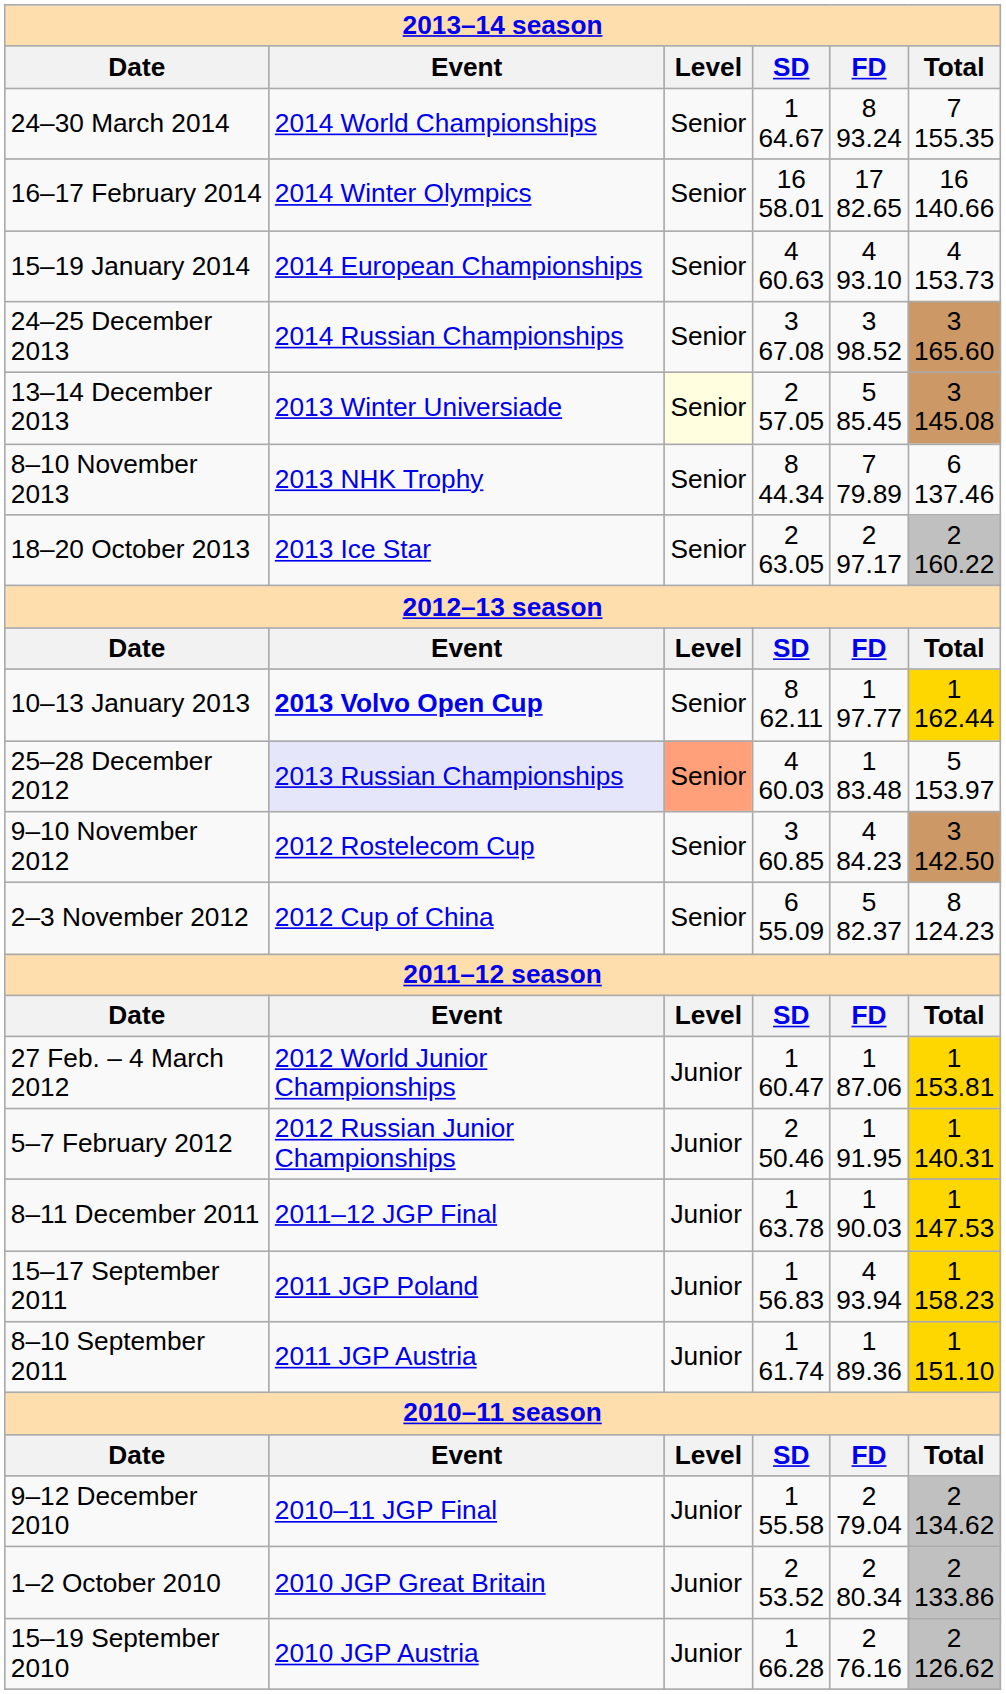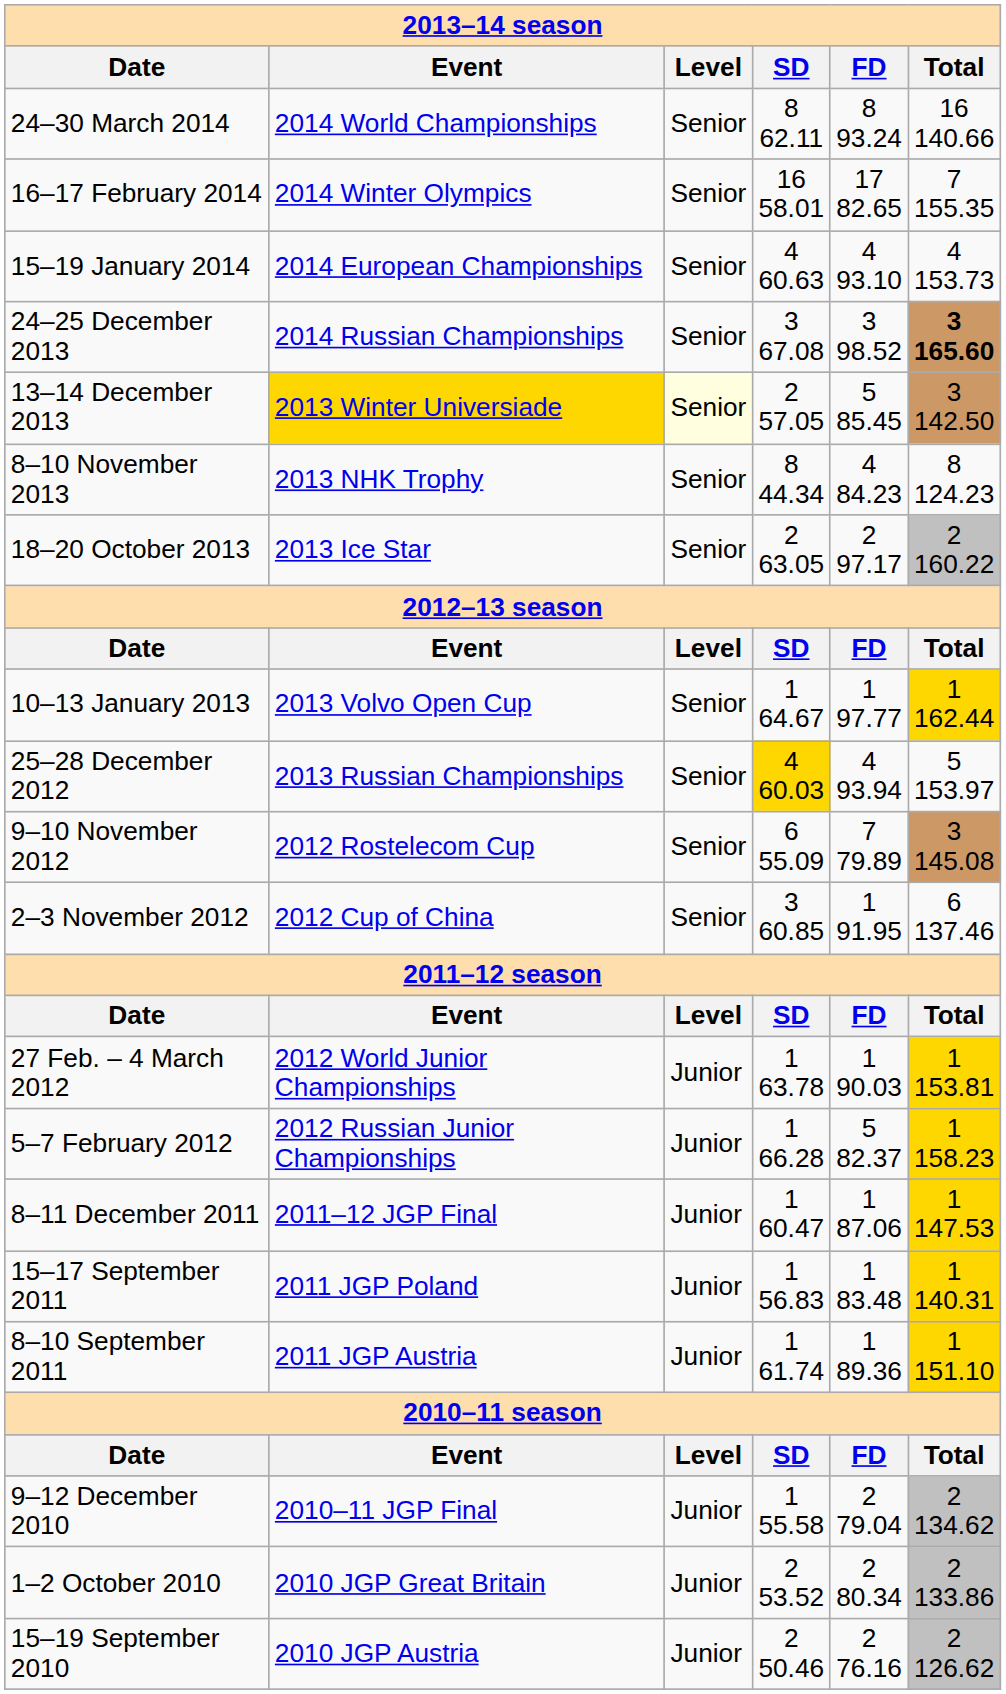 <table class="wikitable">
 <tr>
 <th style="background-color: #ffdead; " colspan=7 align=center><a href='#'>2013–14 season</a></th>
 </tr>
 <tr>
 <th>Date</th>
 <th>Event</th>
 <th>Level</th>
 <th><a href='#'>SD</a></th>
 <th><a href='#'>FD</a></th>
 <th>Total</th>
 </tr>
 <tr>
 <td>24–30 March 2014</td>
 <td><a href='#'>2014 World Championships</a></td>
 <td>Senior</td>
-<td align=center>1 <br> 64.67</td>
+<td align=center>8 <br> 62.11</td>
 <td align=center>8 <br> 93.24</td>
-<td align=center>7 <br> 155.35</td>
+<td align=center>16 <br> 140.66</td>
 </tr>
 <tr>
 <td>16–17 February 2014</td>
 <td><a href='#'>2014 Winter Olympics</a></td>
 <td>Senior</td>
 <td align=center>16 <br> 58.01</td>
 <td align=center>17 <br> 82.65</td>
-<td align=center>16 <br> 140.66</td>
+<td align=center>7 <br> 155.35</td>
 </tr>
 <tr>
 <td>15–19 January 2014</td>
 <td><a href='#'>2014 European Championships</a></td>
 <td>Senior</td>
 <td align=center>4 <br> 60.63</td>
 <td align=center>4 <br> 93.10</td>
 <td align=center>4 <br> 153.73</td>
 </tr>
 <tr>
 <td>24–25 December 2013</td>
 <td><a href='#'>2014 Russian Championships</a></td>
 <td>Senior</td>
 <td align=center>3 <br> 67.08</td>
 <td align=center>3 <br> 98.52</td>
-<td align=center bgcolor=cc9966>3 <br> 165.60</td>
+<td align=center bgcolor=cc9966><strong>3 <br> 165.60</strong></td>
 </tr>
 <tr>
 <td>13–14 December 2013</td>
-<td><a href='#'>2013 Winter Universiade</a></td>
+<td style="background: gold;"><a href='#'>2013 Winter Universiade</a></td>
 <td style="background: lightyellow;">Senior</td>
 <td align=center>2 <br> 57.05</td>
 <td align=center>5 <br> 85.45</td>
-<td align=center bgcolor=cc9966>3 <br> 145.08</td>
+<td align=center bgcolor=cc9966>3 <br> 142.50</td>
 </tr>
 <tr>
 <td>8–10 November 2013</td>
 <td><a href='#'>2013 NHK Trophy</a></td>
 <td>Senior</td>
 <td align=center>8 <br> 44.34</td>
-<td align=center>7 <br> 79.89</td>
-<td align=center>6 <br> 137.46</td>
+<td align=center>4 <br> 84.23</td>
+<td align=center>8 <br> 124.23</td>
 </tr>
 <tr>
 <td>18–20 October 2013</td>
 <td><a href='#'>2013 Ice Star</a></td>
 <td>Senior</td>
 <td align=center>2 <br> 63.05</td>
 <td align=center>2 <br> 97.17</td>
 <td align=center bgcolor=silver>2 <br> 160.22</td>
 </tr>
 <tr>
 <th style="background-color: #ffdead; " colspan=7 align=center><a href='#'>2012–13 season</a></th>
 </tr>
 <tr>
 <th>Date</th>
 <th>Event</th>
 <th>Level</th>
 <th><a href='#'>SD</a></th>
 <th><a href='#'>FD</a></th>
 <th>Total</th>
 </tr>
 <tr>
 <td>10–13 January 2013</td>
-<td><strong><a href='#'>2013 Volvo Open Cup</a></strong></td>
+<td><a href='#'>2013 Volvo Open Cup</a></td>
 <td>Senior</td>
-<td align=center>8 <br> 62.11</td>
+<td align=center>1 <br> 64.67</td>
 <td align=center>1 <br> 97.77</td>
 <td align=center bgcolor=gold>1 <br> 162.44</td>
 </tr>
 <tr>
 <td>25–28 December 2012</td>
-<td style="background: lavender;"><a href='#'>2013 Russian Championships</a></td>
-<td style="background: lightsalmon;">Senior</td>
-<td align=center>4 <br> 60.03</td>
-<td align=center>1 <br> 83.48</td>
+<td><a href='#'>2013 Russian Championships</a></td>
+<td>Senior</td>
+<td align=center style="background: gold;">4 <br> 60.03</td>
+<td align=center>4 <br> 93.94</td>
 <td align=center>5 <br> 153.97</td>
 </tr>
 <tr>
 <td>9–10 November 2012</td>
 <td><a href='#'>2012 Rostelecom Cup</a></td>
 <td>Senior</td>
-<td align=center>3 <br> 60.85</td>
-<td align=center>4 <br> 84.23</td>
-<td align=center bgcolor=cc9966>3 <br> 142.50</td>
+<td align=center>6 <br> 55.09</td>
+<td align=center>7 <br> 79.89</td>
+<td align=center bgcolor=cc9966>3 <br> 145.08</td>
 </tr>
 <tr>
 <td>2–3 November 2012</td>
 <td><a href='#'>2012 Cup of China</a></td>
 <td>Senior</td>
-<td align=center>6 <br> 55.09</td>
-<td align=center>5 <br> 82.37</td>
-<td align=center>8 <br> 124.23</td>
+<td align=center>3 <br> 60.85</td>
+<td align=center>1 <br> 91.95</td>
+<td align=center>6 <br> 137.46</td>
 </tr>
 <tr>
 <th style="background-color: #ffdead; " colspan=7 align=center><a href='#'>2011–12 season</a></th>
 </tr>
 <tr>
 <th>Date</th>
 <th>Event</th>
 <th>Level</th>
 <th><a href='#'>SD</a></th>
 <th><a href='#'>FD</a></th>
 <th>Total</th>
 </tr>
 <tr>
 <td>27 Feb. – 4 March 2012</td>
 <td><a href='#'>2012 World Junior Championships</a></td>
 <td>Junior</td>
-<td align=center>1 <br> 60.47</td>
-<td align=center>1 <br> 87.06</td>
+<td align=center>1 <br> 63.78</td>
+<td align=center>1 <br> 90.03</td>
 <td align=center bgcolor=gold>1 <br> 153.81</td>
 </tr>
 <tr>
 <td>5–7 February 2012</td>
 <td><a href='#'>2012 Russian Junior Championships</a></td>
 <td>Junior</td>
-<td align=center>2 <br> 50.46</td>
-<td align=center>1 <br> 91.95</td>
-<td align=center bgcolor=gold>1 <br> 140.31</td>
+<td align=center>1 <br> 66.28</td>
+<td align=center>5 <br> 82.37</td>
+<td align=center bgcolor=gold>1 <br> 158.23</td>
 </tr>
 <tr>
 <td>8–11 December 2011</td>
 <td><a href='#'>2011–12 JGP Final</a></td>
 <td>Junior</td>
-<td align=center>1 <br> 63.78</td>
-<td align=center>1 <br> 90.03</td>
+<td align=center>1 <br> 60.47</td>
+<td align=center>1 <br> 87.06</td>
 <td align=center bgcolor=gold>1 <br> 147.53</td>
 </tr>
 <tr>
 <td>15–17 September 2011</td>
 <td><a href='#'>2011 JGP Poland</a></td>
 <td>Junior</td>
 <td align=center>1 <br> 56.83</td>
-<td align=center>4 <br> 93.94</td>
-<td align=center bgcolor=gold>1 <br> 158.23</td>
+<td align=center>1 <br> 83.48</td>
+<td align=center bgcolor=gold>1 <br> 140.31</td>
 </tr>
 <tr>
 <td>8–10 September 2011</td>
 <td><a href='#'>2011 JGP Austria</a></td>
 <td>Junior</td>
 <td align=center>1 <br> 61.74</td>
 <td align=center>1 <br> 89.36</td>
 <td align=center bgcolor=gold>1 <br> 151.10</td>
 </tr>
 <tr>
 <th style="background-color: #ffdead; " colspan=7 align=center><a href='#'>2010–11 season</a></th>
 </tr>
 <tr>
 <th>Date</th>
 <th>Event</th>
 <th>Level</th>
 <th><a href='#'>SD</a></th>
 <th><a href='#'>FD</a></th>
 <th>Total</th>
 </tr>
 <tr>
 <td>9–12 December 2010</td>
 <td><a href='#'>2010–11 JGP Final</a></td>
 <td>Junior</td>
 <td align=center>1 <br> 55.58</td>
 <td align=center>2 <br> 79.04</td>
 <td align=center bgcolor=silver>2 <br> 134.62</td>
 </tr>
 <tr>
 <td>1–2 October 2010</td>
 <td><a href='#'>2010 JGP Great Britain</a></td>
 <td>Junior</td>
 <td align=center>2 <br> 53.52</td>
 <td align=center>2 <br> 80.34</td>
 <td align=center bgcolor=silver>2 <br> 133.86</td>
 </tr>
 <tr>
 <td>15–19 September 2010</td>
 <td><a href='#'>2010 JGP Austria</a></td>
 <td>Junior</td>
-<td align=center>1 <br> 66.28</td>
+<td align=center>2 <br> 50.46</td>
 <td align=center>2 <br> 76.16</td>
 <td align=center bgcolor=silver>2 <br> 126.62</td>
 </tr>
 </table>
